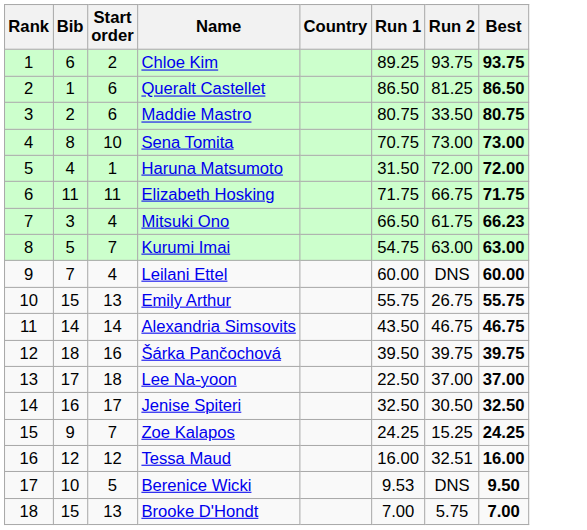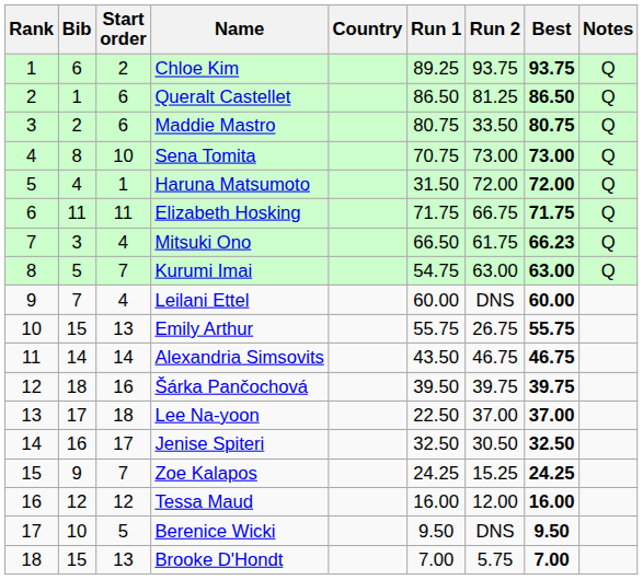 <table class="wikitable sortable" style="text-align:center">
 <tr>
 <th>Rank</th>
 <th>Bib</th>
 <th>Start<br>order</th>
 <th>Name</th>
 <th>Country</th>
 <th>Run 1</th>
 <th>Run 2</th>
 <th>Best</th>
+<th>Notes</th>
 </tr>
 <tr bgcolor=ccffcc>
 <td>1</td>
 <td>6</td>
 <td>2</td>
 <td align=left><a href='#'>Chloe Kim</a></td>
 <td align=left></td>
 <td>89.25</td>
 <td>93.75</td>
 <td><strong>93.75</strong></td>
+<td>Q</td>
 </tr>
 <tr bgcolor=ccffcc>
 <td>2</td>
 <td>1</td>
 <td>6</td>
 <td align=left><a href='#'>Queralt Castellet</a></td>
 <td align=left></td>
 <td>86.50</td>
 <td>81.25</td>
 <td><strong>86.50</strong></td>
+<td>Q</td>
 </tr>
 <tr bgcolor=ccffcc>
 <td>3</td>
 <td>2</td>
 <td>6</td>
 <td align=left><a href='#'>Maddie Mastro</a></td>
 <td align=left></td>
 <td>80.75</td>
 <td>33.50</td>
 <td><strong>80.75</strong></td>
+<td>Q</td>
 </tr>
 <tr bgcolor=ccffcc>
 <td>4</td>
 <td>8</td>
 <td>10</td>
 <td align=left><a href='#'>Sena Tomita</a></td>
 <td align=left></td>
 <td>70.75</td>
 <td>73.00</td>
 <td><strong>73.00</strong></td>
+<td>Q</td>
 </tr>
 <tr bgcolor=ccffcc>
 <td>5</td>
 <td>4</td>
 <td>1</td>
 <td align=left><a href='#'>Haruna Matsumoto</a></td>
 <td align=left></td>
 <td>31.50</td>
 <td>72.00</td>
 <td><strong>72.00</strong></td>
+<td>Q</td>
 </tr>
 <tr bgcolor=ccffcc>
 <td>6</td>
 <td>11</td>
 <td>11</td>
 <td align=left><a href='#'>Elizabeth Hosking</a></td>
 <td align=left></td>
 <td>71.75</td>
 <td>66.75</td>
 <td><strong>71.75</strong></td>
+<td>Q</td>
 </tr>
 <tr bgcolor=ccffcc>
 <td>7</td>
 <td>3</td>
 <td>4</td>
 <td align=left><a href='#'>Mitsuki Ono</a></td>
 <td align=left></td>
 <td>66.50</td>
 <td>61.75</td>
 <td><strong>66.23</strong></td>
+<td>Q</td>
 </tr>
 <tr bgcolor=ccffcc>
 <td>8</td>
 <td>5</td>
 <td>7</td>
 <td align=left><a href='#'>Kurumi Imai</a></td>
 <td align=left></td>
 <td>54.75</td>
 <td>63.00</td>
 <td><strong>63.00</strong></td>
+<td>Q</td>
 </tr>
 <tr>
 <td>9</td>
 <td>7</td>
 <td>4</td>
 <td align=left><a href='#'>Leilani Ettel</a></td>
 <td align=left></td>
 <td>60.00</td>
 <td>DNS</td>
 <td><strong>60.00</strong></td>
+<td></td>
 </tr>
 <tr>
 <td>10</td>
 <td>15</td>
 <td>13</td>
 <td align=left><a href='#'>Emily Arthur</a></td>
 <td align=left></td>
 <td>55.75</td>
 <td>26.75</td>
 <td><strong>55.75</strong></td>
+<td></td>
 </tr>
 <tr>
 <td>11</td>
 <td>14</td>
 <td>14</td>
 <td align=left><a href='#'>Alexandria Simsovits</a></td>
 <td align=left></td>
 <td>43.50</td>
 <td>46.75</td>
 <td><strong>46.75</strong></td>
+<td></td>
 </tr>
 <tr>
 <td>12</td>
 <td>18</td>
 <td>16</td>
 <td align=left><a href='#'>Šárka Pančochová</a></td>
 <td align=left></td>
 <td>39.50</td>
 <td>39.75</td>
 <td><strong>39.75</strong></td>
+<td></td>
 </tr>
 <tr>
 <td>13</td>
 <td>17</td>
 <td>18</td>
 <td align=left><a href='#'>Lee Na-yoon</a></td>
 <td align=left></td>
 <td>22.50</td>
 <td>37.00</td>
 <td><strong>37.00</strong></td>
+<td></td>
 </tr>
 <tr>
 <td>14</td>
 <td>16</td>
 <td>17</td>
 <td align=left><a href='#'>Jenise Spiteri</a></td>
 <td align=left></td>
 <td>32.50</td>
 <td>30.50</td>
 <td><strong>32.50</strong></td>
+<td></td>
 </tr>
 <tr>
 <td>15</td>
 <td>9</td>
 <td>7</td>
 <td align=left><a href='#'>Zoe Kalapos</a></td>
 <td align=left></td>
 <td>24.25</td>
 <td>15.25</td>
 <td><strong>24.25</strong></td>
+<td></td>
 </tr>
 <tr>
 <td>16</td>
 <td>12</td>
 <td>12</td>
 <td align=left><a href='#'>Tessa Maud</a></td>
 <td align=left></td>
 <td>16.00</td>
-<td>32.51</td>
+<td>12.00</td>
 <td><strong>16.00</strong></td>
+<td></td>
 </tr>
 <tr>
 <td>17</td>
 <td>10</td>
 <td>5</td>
 <td align=left><a href='#'>Berenice Wicki</a></td>
 <td align=left></td>
-<td>9.53</td>
+<td>9.50</td>
 <td>DNS</td>
 <td><strong>9.50</strong></td>
+<td></td>
 </tr>
 <tr>
 <td>18</td>
 <td>15</td>
 <td>13</td>
 <td align=left><a href='#'>Brooke D'Hondt </a></td>
 <td align=left></td>
 <td>7.00</td>
 <td>5.75</td>
 <td><strong>7.00</strong></td>
+<td></td>
 </tr>
 </table>
